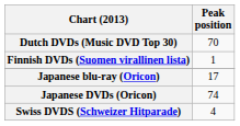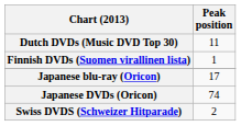 <table class="wikitable sortable plainrowheaders">
 <tr>
 <th scope="col">Chart (2013)</th>
 <th scope="col">Peak<br>position</th>
 </tr>
 <tr>
 <th scope="row">Dutch DVDs (Music DVD Top 30)</th>
-<td align="center">70</td>
+<td align="center">11</td>
 </tr>
 <tr>
 <th scope="row">Finnish DVDs (<a href='#'>Suomen virallinen lista</a>)</th>
 <td align="center">1</td>
 </tr>
 <tr>
 </tr>
 <tr>
 <th scope="row">Japanese blu-ray (<a href='#'>Oricon</a>)</th>
 <td align="center">17</td>
 </tr>
 <tr>
 <th scope="row">Japanese DVDs (Oricon)</th>
 <td align="center">74</td>
 </tr>
 <tr>
 <th scope="row">Swiss DVDS (<a href='#'>Schweizer Hitparade</a>)</th>
-<td align="center">4</td>
+<td align="center">2</td>
 </tr>
 </table>
